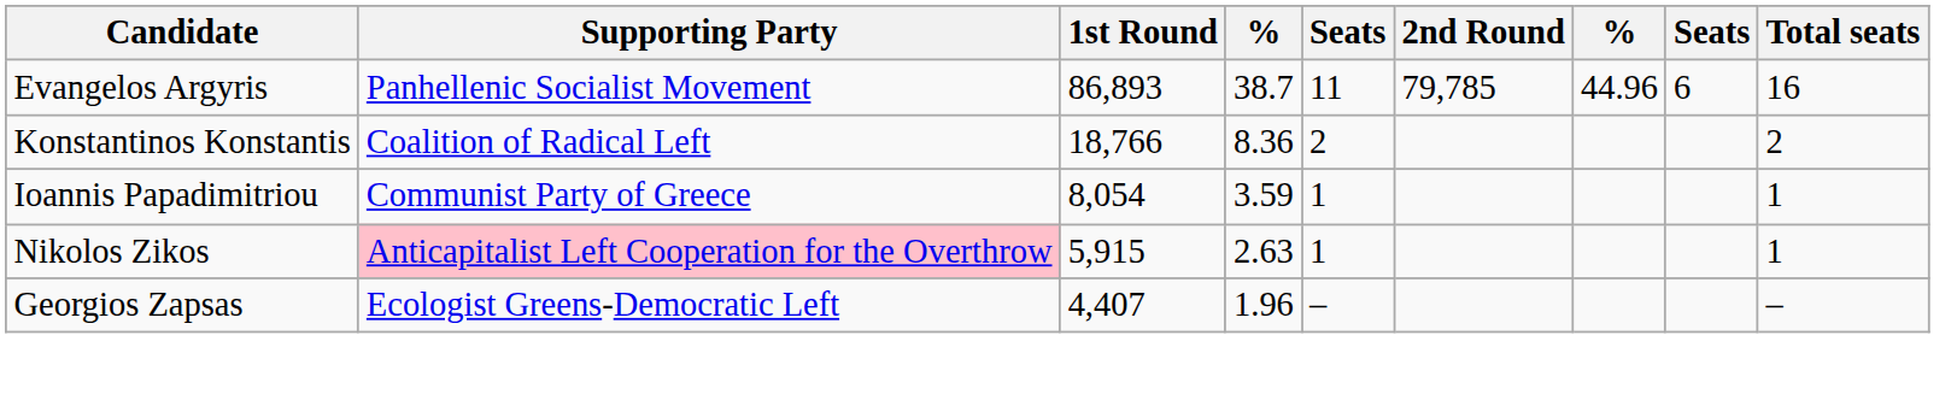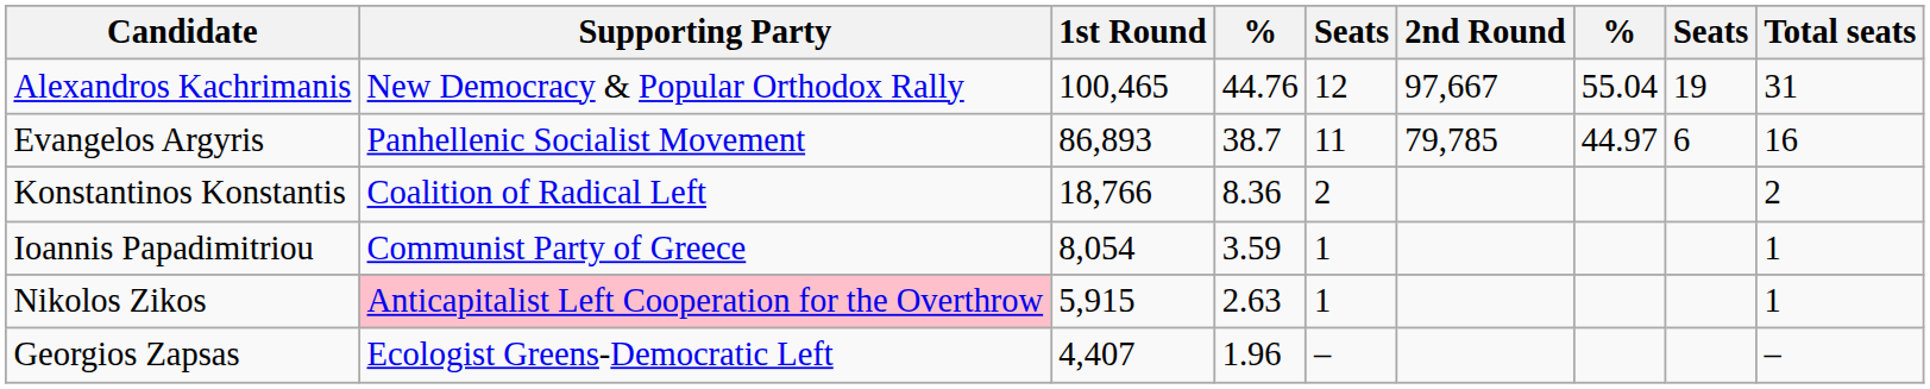 <table class="wikitable sortable">
 <tr>
 <th>Candidate</th>
 <th>Supporting Party</th>
 <th>1st Round</th>
 <th>%</th>
 <th>Seats</th>
 <th>2nd Round</th>
 <th>%</th>
 <th>Seats</th>
 <th>Total seats</th>
 </tr>
 <tr>
+<td><a href='#'>Alexandros Kachrimanis</a></td>
+<td><a href='#'>New Democracy</a> & <a href='#'>Popular Orthodox Rally</a></td>
+<td>100,465</td>
+<td>44.76</td>
+<td>12</td>
+<td>97,667</td>
+<td>55.04</td>
+<td>19</td>
+<td>31</td>
+</tr>
+<tr>
 <td>Evangelos Argyris</td>
 <td><a href='#'>Panhellenic Socialist Movement</a></td>
 <td>86,893</td>
 <td>38.7</td>
 <td>11</td>
 <td>79,785</td>
-<td>44.96</td>
+<td>44.97</td>
 <td>6</td>
 <td>16</td>
 </tr>
 <tr>
 <td>Konstantinos Konstantis</td>
 <td><a href='#'>Coalition of Radical Left</a></td>
 <td>18,766</td>
 <td>8.36</td>
 <td>2</td>
 <td></td>
 <td></td>
 <td></td>
 <td>2</td>
 </tr>
 <tr>
 <td>Ioannis Papadimitriou</td>
 <td><a href='#'>Communist Party of Greece</a></td>
 <td>8,054</td>
 <td>3.59</td>
 <td>1</td>
 <td></td>
 <td></td>
 <td></td>
 <td>1</td>
 </tr>
 <tr>
 <td>Nikolos Zikos</td>
 <td style="background: pink;"><a href='#'>Anticapitalist Left Cooperation for the Overthrow</a></td>
 <td>5,915</td>
 <td>2.63</td>
 <td>1</td>
 <td></td>
 <td></td>
 <td></td>
 <td>1</td>
 </tr>
 <tr>
 <td>Georgios Zapsas</td>
 <td><a href='#'>Ecologist Greens</a>-<a href='#'>Democratic Left</a></td>
 <td>4,407</td>
 <td>1.96</td>
 <td>–</td>
 <td></td>
 <td></td>
 <td></td>
 <td>–</td>
 </tr>
 </table>
